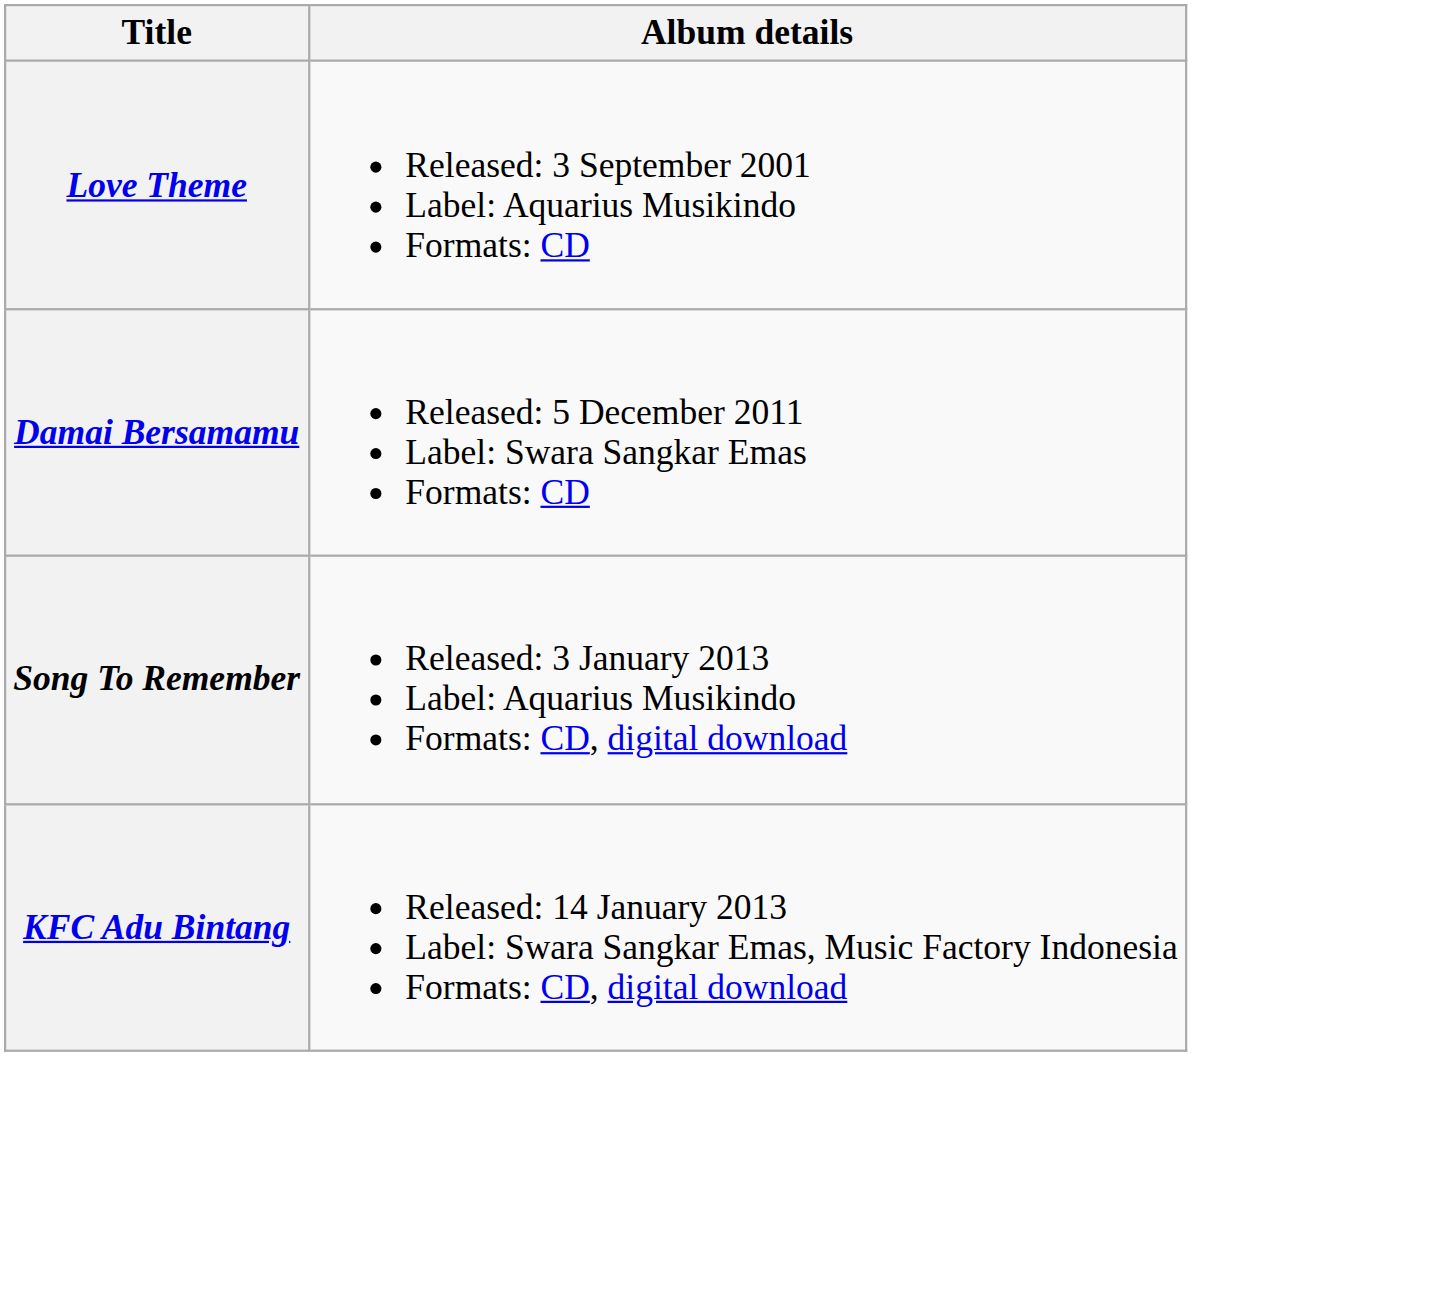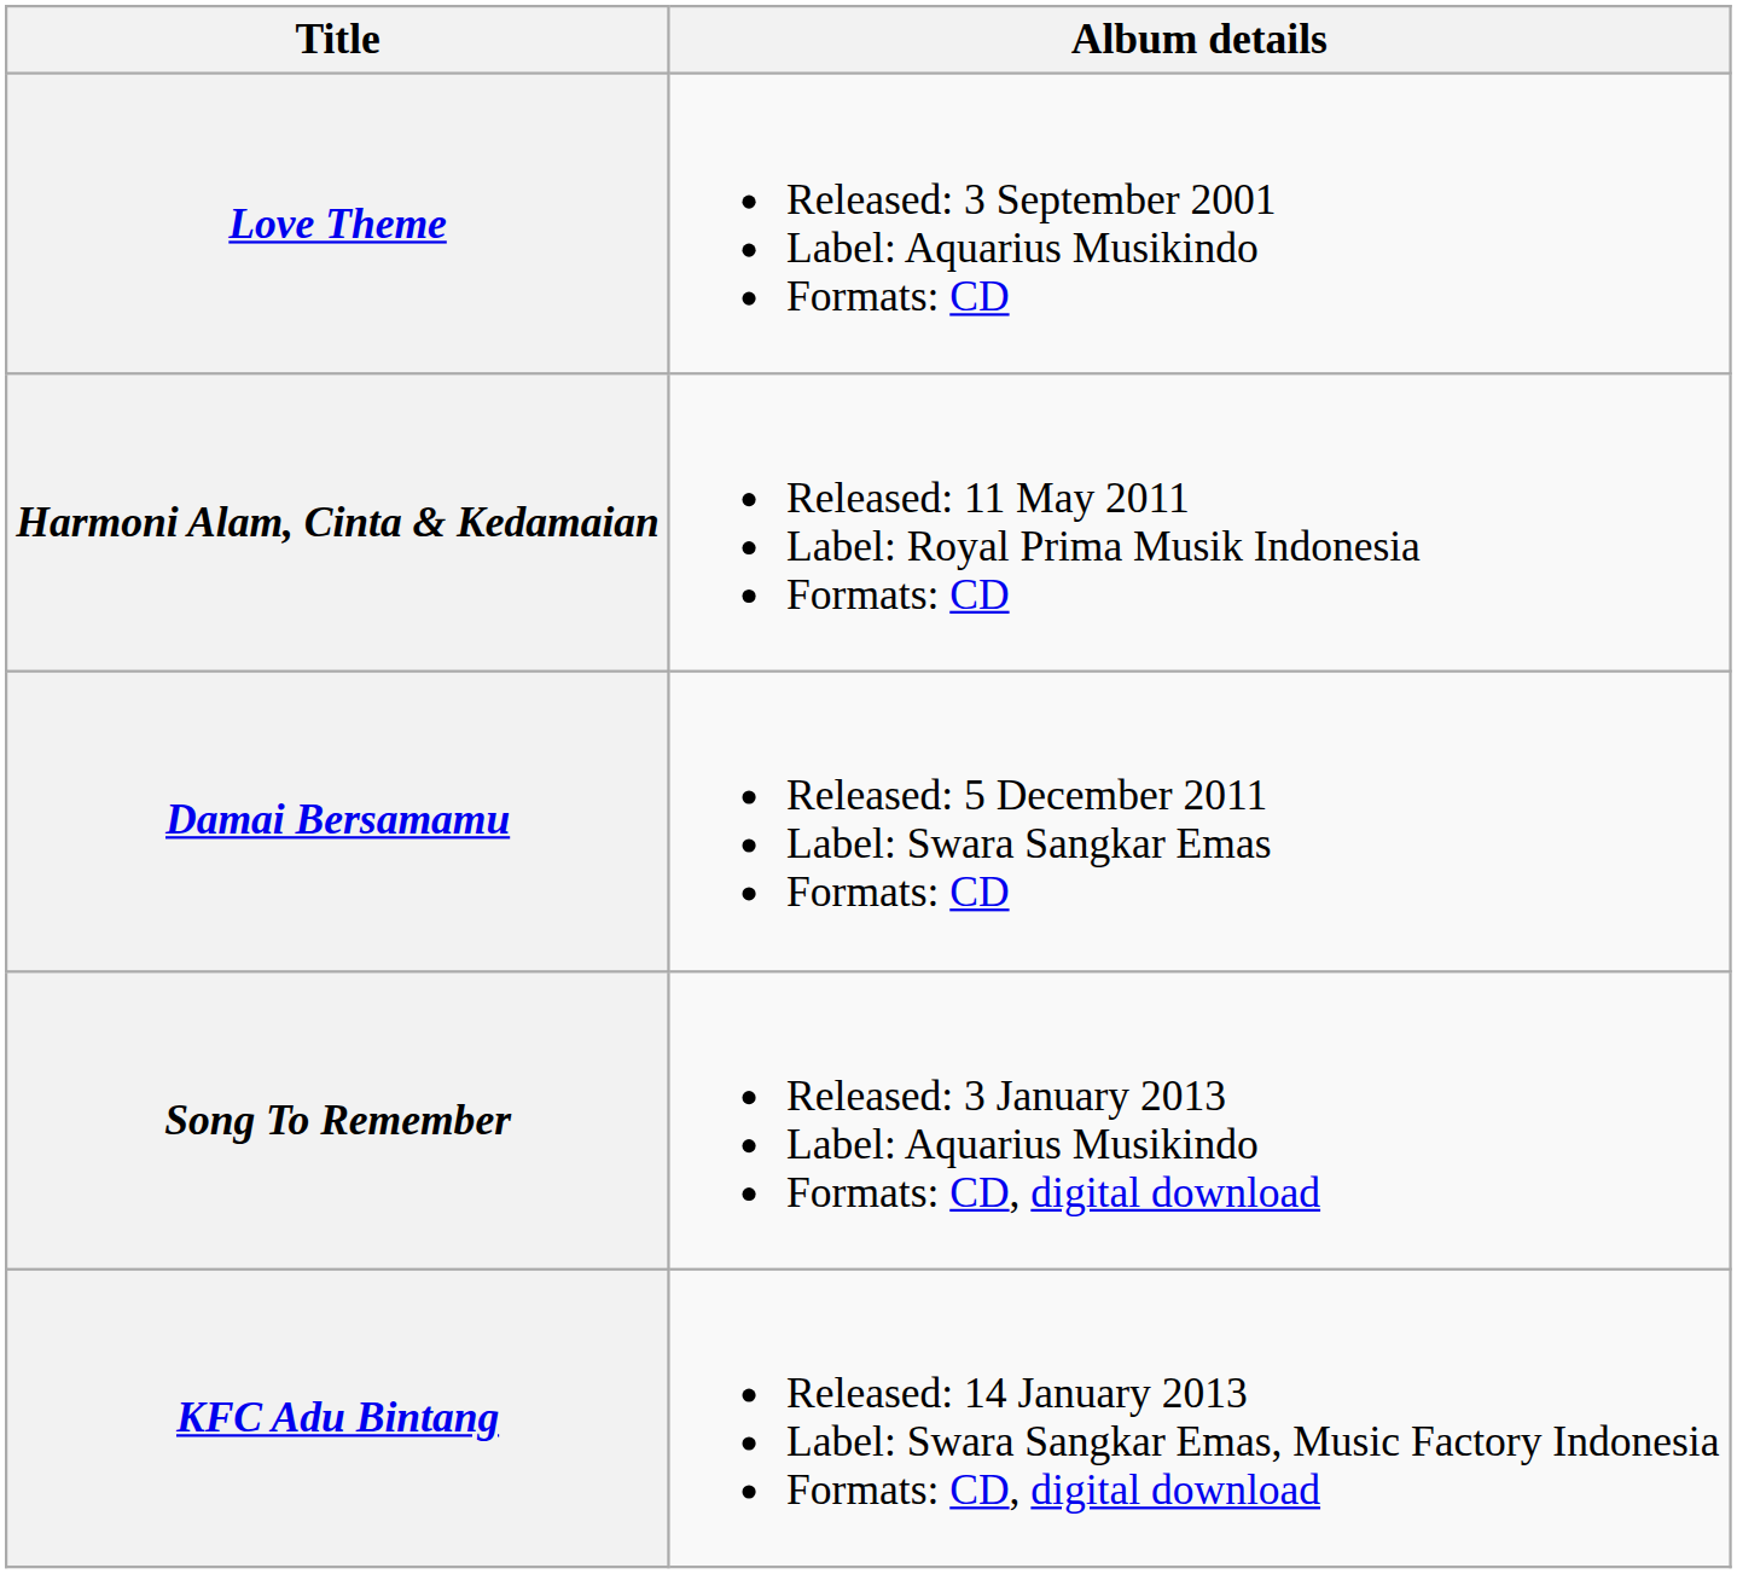 <table class="wikitable plainrowheaders">
 <tr>
 <th>Title</th>
 <th>Album details</th>
 </tr>
 <tr>
 <th scope="row"><em><a href='#'>Love Theme</a></em></th>
 <td><br><ul><li>Released: 3 September 2001</li><li>Label: Aquarius Musikindo</li><li>Formats: <a href='#'>CD</a></li></ul></td>
+</tr>
+<tr>
+<th scope="row"><em>Harmoni Alam, Cinta & Kedamaian</em></th>
+<td><br><ul><li>Released: 11 May 2011</li><li>Label: Royal Prima Musik Indonesia</li><li>Formats: <a href='#'>CD</a></li></ul></td>
 </tr>
 <tr>
 <th scope="row"><em><a href='#'>Damai Bersamamu</a></em></th>
 <td><br><ul><li>Released: 5 December 2011</li><li>Label: Swara Sangkar Emas</li><li>Formats: <a href='#'>CD</a></li></ul></td>
 </tr>
 <tr>
 <th scope="row"><em>Song To Remember</em></th>
 <td><br><ul><li>Released: 3 January 2013</li><li>Label: Aquarius Musikindo</li><li>Formats: <a href='#'>CD</a>, <a href='#'>digital download</a></li></ul></td>
 </tr>
 <tr>
 <th scope="row"><em><a href='#'>KFC Adu Bintang</a></em></th>
 <td><br><ul><li>Released: 14 January 2013</li><li>Label: Swara Sangkar Emas, Music Factory Indonesia</li><li>Formats: <a href='#'>CD</a>, <a href='#'>digital download</a></li></ul></td>
 </tr>
 </table>
